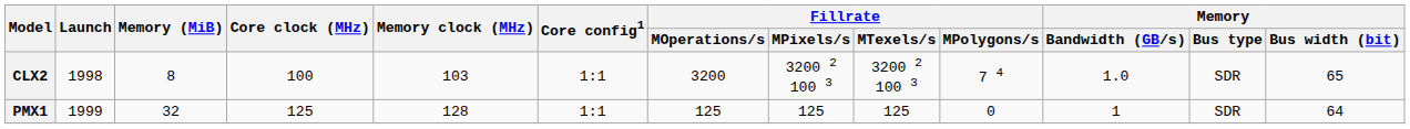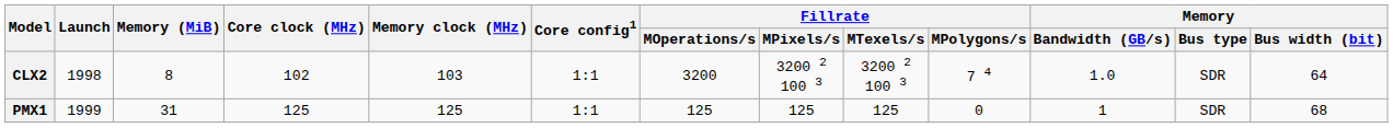 <table class="wikitable" style="text-align: center">
 <tr>
 <th rowspan=2>Model</th>
 <th rowspan=2>Launch</th>
 <th rowspan=2>Memory (<a href='#'>MiB</a>)</th>
 <th rowspan=2>Core clock (<a href='#'>MHz</a>)</th>
 <th rowspan=2>Memory clock (<a href='#'>MHz</a>)</th>
 <th rowspan=2>Core config<sup>1</sup></th>
 <th colspan=4><a href='#'>Fillrate</a></th>
 <th colspan=3>Memory</th>
 </tr>
 <tr>
 <th>MOperations/s</th>
 <th>MPixels/s</th>
 <th>MTexels/s</th>
 <th>MPolygons/s</th>
 <th>Bandwidth (<a href='#'>GB</a>/s)</th>
 <th>Bus type</th>
 <th>Bus width (<a href='#'>bit</a>)</th>
 </tr>
 <tr>
 <th>CLX2</th>
 <td>1998</td>
 <td>8</td>
-<td>100</td>
+<td>102</td>
 <td>103</td>
 <td>1:1</td>
 <td>3200</td>
 <td>3200 <sup>2</sup> <br> 100 <sup>3</sup></td>
 <td>3200 <sup>2</sup> <br> 100 <sup>3</sup></td>
 <td>7 <sup>4</sup></td>
 <td>1.0</td>
 <td>SDR</td>
-<td>65</td>
+<td>64</td>
 </tr>
 <tr>
 <th>PMX1</th>
 <td>1999</td>
-<td>32</td>
+<td>31</td>
 <td>125</td>
-<td>128</td>
+<td>125</td>
 <td>1:1</td>
 <td>125</td>
 <td>125</td>
 <td>125</td>
 <td>0</td>
 <td>1</td>
 <td>SDR</td>
-<td>64</td>
+<td>68</td>
 </tr>
 <tr>
 </tr>
 </table>
